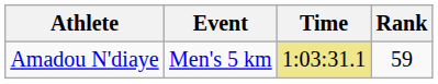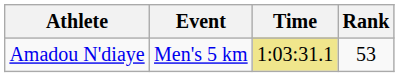 <table class="wikitable" style="font-size:90%;">
 <tr>
 <th>Athlete</th>
 <th>Event</th>
 <th>Time</th>
 <th>Rank</th>
 </tr>
 <tr align=center>
 <td align=left><a href='#'>Amadou N'diaye</a></td>
 <td align=left><a href='#'>Men's 5 km</a></td>
 <td style="background: khaki;">1:03:31.1</td>
-<td>59</td>
+<td>53</td>
 </tr>
 </table>
